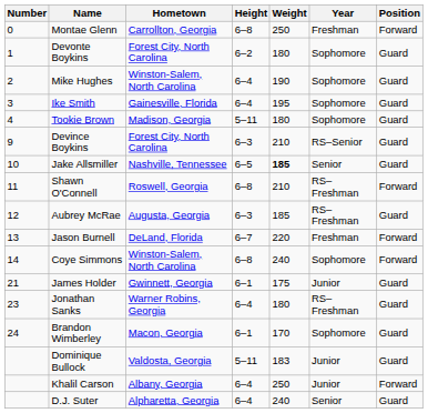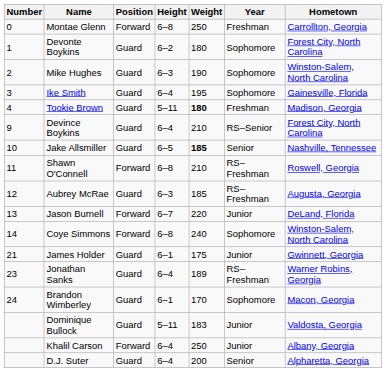 <table class="wikitable sortable" style="font-size: 95%;">
 <tr>
 <th>Number</th>
 <th>Name</th>
-<th>Hometown</th>
+<th>Position</th>
 <th>Height</th>
 <th>Weight</th>
 <th>Year</th>
-<th>Position</th>
+<th>Hometown</th>
 </tr>
 <tr>
 <td>0</td>
 <td>Montae Glenn</td>
-<td><a href='#'>Carrollton, Georgia</a></td>
+<td>Forward</td>
 <td>6–8</td>
 <td>250</td>
 <td>Freshman</td>
-<td>Forward</td>
+<td><a href='#'>Carrollton, Georgia</a></td>
 </tr>
 <tr>
 <td>1</td>
 <td>Devonte Boykins</td>
-<td><a href='#'>Forest City, North Carolina</a></td>
+<td>Guard</td>
 <td>6–2</td>
 <td>180</td>
 <td>Sophomore</td>
-<td>Guard</td>
+<td><a href='#'>Forest City, North Carolina</a></td>
 </tr>
 <tr>
 <td>2</td>
 <td>Mike Hughes</td>
-<td><a href='#'>Winston-Salem, North Carolina</a></td>
-<td>6–4</td>
+<td>Guard</td>
+<td>6–3</td>
 <td>190</td>
 <td>Sophomore</td>
-<td>Guard</td>
+<td><a href='#'>Winston-Salem, North Carolina</a></td>
 </tr>
 <tr>
 <td>3</td>
 <td><a href='#'>Ike Smith</a></td>
-<td><a href='#'>Gainesville, Florida</a></td>
+<td>Guard</td>
 <td>6–4</td>
 <td>195</td>
 <td>Sophomore</td>
-<td>Guard</td>
+<td><a href='#'>Gainesville, Florida</a></td>
 </tr>
 <tr>
 <td>4</td>
 <td><a href='#'>Tookie Brown</a></td>
+<td>Guard</td>
+<td>5–11</td>
+<td><strong>180</strong></td>
+<td>Freshman</td>
 <td><a href='#'>Madison, Georgia</a></td>
-<td>5–11</td>
-<td>180</td>
-<td>Sophomore</td>
-<td>Guard</td>
 </tr>
 <tr>
 <td>9</td>
 <td>Devince Boykins</td>
-<td><a href='#'>Forest City, North Carolina</a></td>
-<td>6–3</td>
+<td>Guard</td>
+<td>6–4</td>
 <td>210</td>
 <td>RS–Senior</td>
-<td>Guard</td>
+<td><a href='#'>Forest City, North Carolina</a></td>
 </tr>
 <tr>
 <td>10</td>
 <td>Jake Allsmiller</td>
-<td><a href='#'>Nashville, Tennessee</a></td>
+<td>Guard</td>
 <td>6–5</td>
 <td><strong>185</strong></td>
 <td>Senior</td>
-<td>Guard</td>
+<td><a href='#'>Nashville, Tennessee</a></td>
 </tr>
 <tr>
 <td>11</td>
 <td>Shawn O'Connell</td>
-<td><a href='#'>Roswell, Georgia</a></td>
+<td>Forward</td>
 <td>6–8</td>
 <td>210</td>
 <td>RS–Freshman</td>
-<td>Forward</td>
+<td><a href='#'>Roswell, Georgia</a></td>
 </tr>
 <tr>
 <td>12</td>
 <td>Aubrey McRae</td>
-<td><a href='#'>Augusta, Georgia</a></td>
+<td>Guard</td>
 <td>6–3</td>
 <td>185</td>
 <td>RS–Freshman</td>
-<td>Guard</td>
+<td><a href='#'>Augusta, Georgia</a></td>
 </tr>
 <tr>
 <td>13</td>
 <td>Jason Burnell</td>
-<td><a href='#'>DeLand, Florida</a></td>
+<td>Forward</td>
 <td>6–7</td>
 <td>220</td>
-<td>Freshman</td>
-<td>Forward</td>
+<td>Junior</td>
+<td><a href='#'>DeLand, Florida</a></td>
 </tr>
 <tr>
 <td>14</td>
 <td>Coye Simmons</td>
-<td><a href='#'>Winston-Salem, North Carolina</a></td>
+<td>Forward</td>
 <td>6–8</td>
 <td>240</td>
 <td>Sophomore</td>
-<td>Forward</td>
+<td><a href='#'>Winston-Salem, North Carolina</a></td>
 </tr>
 <tr>
 <td>21</td>
 <td>James Holder</td>
-<td><a href='#'>Gwinnett, Georgia</a></td>
+<td>Guard</td>
 <td>6–1</td>
 <td>175</td>
 <td>Junior</td>
-<td>Guard</td>
+<td><a href='#'>Gwinnett, Georgia</a></td>
 </tr>
 <tr>
 <td>23</td>
 <td>Jonathan Sanks</td>
+<td>Guard</td>
+<td>6–4</td>
+<td>189</td>
+<td>RS– Freshman</td>
 <td><a href='#'>Warner Robins, Georgia</a></td>
-<td>6–4</td>
-<td>180</td>
-<td>RS– Freshman</td>
-<td>Guard</td>
 </tr>
 <tr>
 <td>24</td>
 <td>Brandon Wimberley</td>
-<td><a href='#'>Macon, Georgia</a></td>
+<td>Guard</td>
 <td>6–1</td>
 <td>170</td>
 <td>Sophomore</td>
-<td>Guard</td>
+<td><a href='#'>Macon, Georgia</a></td>
 </tr>
 <tr>
 <td></td>
 <td>Dominique Bullock</td>
-<td><a href='#'>Valdosta, Georgia</a></td>
+<td>Guard</td>
 <td>5–11</td>
 <td>183</td>
 <td>Junior</td>
-<td>Guard</td>
+<td><a href='#'>Valdosta, Georgia</a></td>
 </tr>
 <tr>
 <td></td>
 <td>Khalil Carson</td>
-<td><a href='#'>Albany, Georgia</a></td>
+<td>Forward</td>
 <td>6–4</td>
 <td>250</td>
 <td>Junior</td>
-<td>Forward</td>
+<td><a href='#'>Albany, Georgia</a></td>
 </tr>
 <tr>
 <td></td>
 <td>D.J. Suter</td>
+<td>Guard</td>
+<td>6–4</td>
+<td>200</td>
+<td>Senior</td>
 <td><a href='#'>Alpharetta, Georgia</a></td>
-<td>6–4</td>
-<td>240</td>
-<td>Senior</td>
-<td>Guard</td>
 </tr>
 </table>
